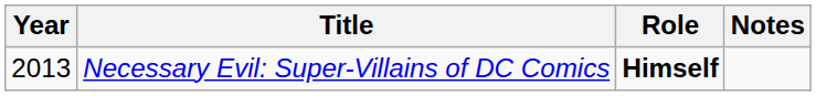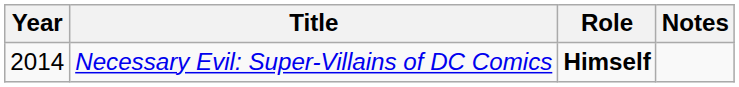 <table class="wikitable sortable">
 <tr>
 <th scope="col">Year</th>
 <th scope="col">Title</th>
 <th scope="col">Role</th>
 <th scope="col" class="unsortable">Notes</th>
 </tr>
 <tr>
-<td>2013</td>
+<td>2014</td>
 <td><em><a href='#'>Necessary Evil: Super-Villains of DC Comics</a></em></td>
 <td><strong>Himself</strong></td>
 <td><br></td>
 </tr>
 </table>
